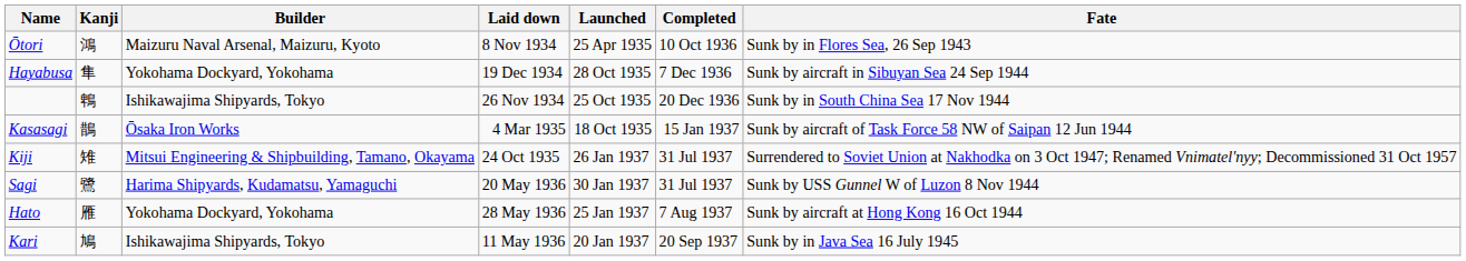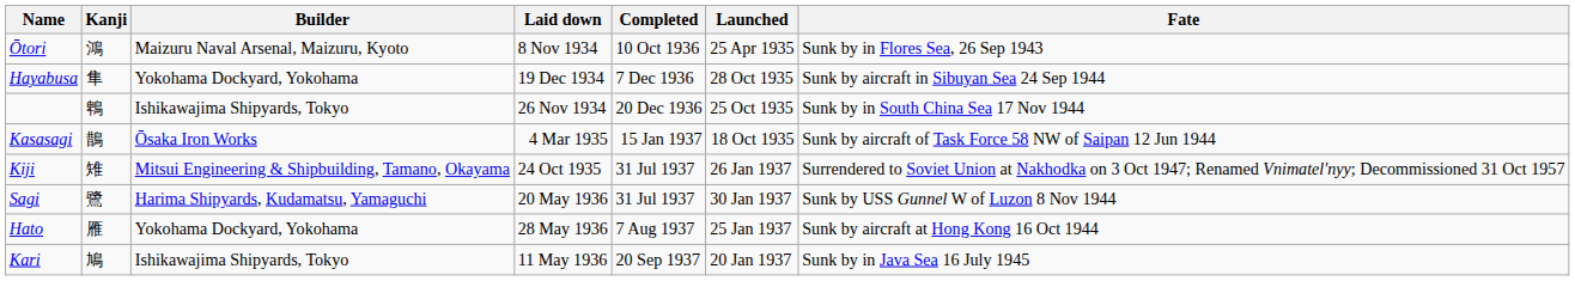 <table class="wikitable" style="font-size:90%;">
 <tr>
 <th>Name</th>
 <th>Kanji</th>
 <th>Builder</th>
 <th>Laid down</th>
+<th>Completed</th>
 <th>Launched</th>
-<th>Completed</th>
 <th>Fate</th>
 </tr>
 <tr>
 <td><a href='#'><em>Ōtori</em></a></td>
 <td>鴻</td>
 <td>Maizuru Naval Arsenal, Maizuru, Kyoto</td>
 <td>8 Nov 1934</td>
+<td>10 Oct 1936</td>
 <td>25 Apr 1935</td>
-<td>10 Oct 1936</td>
 <td>Sunk by  in <a href='#'>Flores Sea</a>, 26 Sep 1943</td>
 </tr>
 <tr>
 <td><a href='#'><em>Hayabusa</em></a></td>
 <td>隼</td>
 <td>Yokohama Dockyard, Yokohama</td>
 <td>19 Dec 1934</td>
+<td>7 Dec 1936</td>
 <td>28 Oct 1935</td>
-<td>7 Dec 1936</td>
 <td>Sunk by aircraft in <a href='#'>Sibuyan Sea</a> 24 Sep 1944</td>
 </tr>
 <tr>
 <td></td>
 <td>鵯</td>
 <td>Ishikawajima Shipyards, Tokyo</td>
 <td>26 Nov 1934</td>
+<td>20 Dec 1936</td>
 <td>25 Oct 1935</td>
-<td>20 Dec 1936</td>
 <td>Sunk by  in <a href='#'>South China Sea</a> 17 Nov 1944</td>
 </tr>
 <tr>
 <td><a href='#'><em>Kasasagi</em></a></td>
 <td>鵲</td>
 <td><a href='#'>Ōsaka Iron Works</a></td>
 <td style="text-align: right;">4 Mar 1935</td>
+<td style="text-align: right;">15 Jan 1937</td>
 <td style="text-align: right;">18 Oct 1935</td>
-<td style="text-align: right;">15 Jan 1937</td>
 <td>Sunk by aircraft of <a href='#'>Task Force 58</a> NW of <a href='#'>Saipan</a> 12 Jun 1944</td>
 </tr>
 <tr>
 <td><a href='#'><em>Kiji</em></a></td>
 <td>雉</td>
 <td><a href='#'>Mitsui Engineering & Shipbuilding</a>, <a href='#'>Tamano</a>, <a href='#'>Okayama</a></td>
 <td>24 Oct 1935</td>
+<td>31 Jul 1937</td>
 <td>26 Jan 1937</td>
-<td>31 Jul 1937</td>
 <td>Surrendered to <a href='#'>Soviet Union</a> at <a href='#'>Nakhodka</a> on 3 Oct 1947; Renamed <em>Vnimatel'nyy</em>; Decommissioned 31 Oct 1957</td>
 </tr>
 <tr>
 <td><a href='#'><em>Sagi</em></a></td>
 <td>鷺</td>
 <td><a href='#'>Harima Shipyards</a>, <a href='#'>Kudamatsu</a>, <a href='#'>Yamaguchi</a></td>
 <td>20 May 1936</td>
+<td>31 Jul 1937</td>
 <td>30 Jan 1937</td>
-<td>31 Jul 1937</td>
 <td>Sunk by USS <em>Gunnel</em> W of <a href='#'>Luzon</a> 8 Nov 1944</td>
 </tr>
 <tr>
 <td><a href='#'><em>Hato</em></a></td>
 <td>雁</td>
 <td>Yokohama Dockyard, Yokohama</td>
 <td>28 May 1936</td>
+<td>7 Aug 1937</td>
 <td>25 Jan 1937</td>
-<td>7 Aug 1937</td>
 <td>Sunk by aircraft at <a href='#'>Hong Kong</a> 16 Oct 1944</td>
 </tr>
 <tr>
 <td><a href='#'><em>Kari</em></a></td>
 <td>鳩</td>
 <td>Ishikawajima Shipyards, Tokyo</td>
 <td>11 May 1936</td>
+<td>20 Sep 1937</td>
 <td>20 Jan 1937</td>
-<td>20 Sep 1937</td>
 <td>Sunk by  in <a href='#'>Java Sea</a> 16 July 1945</td>
 </tr>
 </table>
